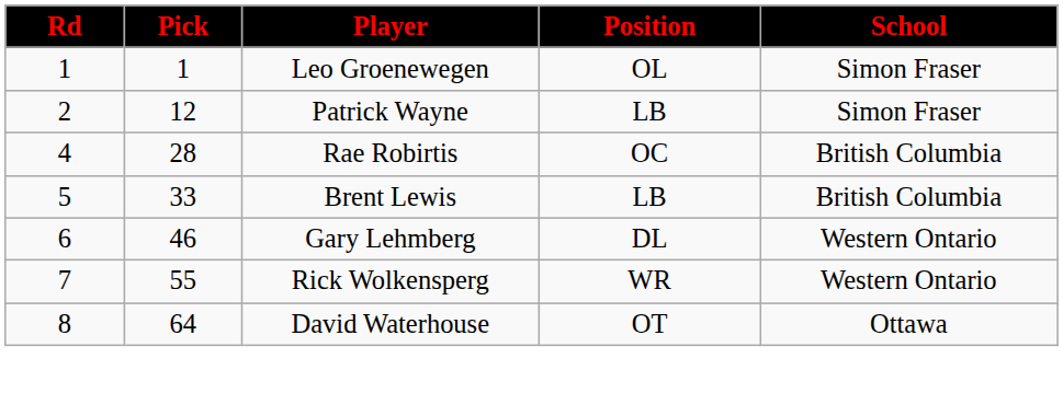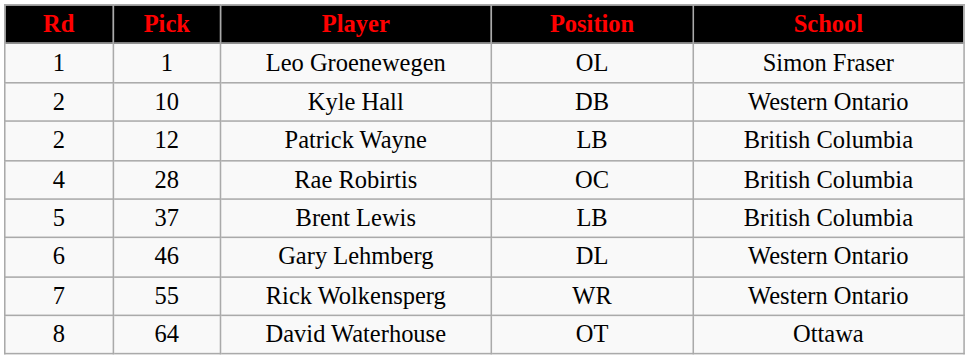 <table class="wikitable sortable">
 <tr>
 <th style="background:black;color:#FF0000;"  width="8%">Rd</th>
 <th style="background:black;color:#FF0000;"  width="8%">Pick</th>
 <th style="background:black;color:#FF0000;"  width="20%">Player</th>
 <th style="background:black;color:#FF0000;"  width="15%">Position</th>
 <th style="background:black;color:#FF0000;"  width="20%">School</th>
 </tr>
 <tr align="center">
 <td align=center>1</td>
 <td>1</td>
 <td>Leo Groenewegen</td>
 <td>OL</td>
 <td>Simon Fraser</td>
 </tr>
 <tr align="center">
 <td align=center>2</td>
+<td>10</td>
+<td>Kyle Hall</td>
+<td>DB</td>
+<td>Western Ontario</td>
+</tr>
+<tr align="center">
+<td align=center>2</td>
 <td>12</td>
 <td>Patrick Wayne</td>
 <td>LB</td>
-<td>Simon Fraser</td>
+<td>British Columbia</td>
 </tr>
 <tr align="center">
 <td align=center>4</td>
 <td>28</td>
 <td>Rae Robirtis</td>
 <td>OC</td>
 <td>British Columbia</td>
 </tr>
 <tr align="center">
 <td align=center>5</td>
-<td>33</td>
+<td>37</td>
 <td>Brent Lewis</td>
 <td>LB</td>
 <td>British Columbia</td>
 </tr>
 <tr align="center">
 <td align=center>6</td>
 <td>46</td>
 <td>Gary Lehmberg</td>
 <td>DL</td>
 <td>Western Ontario</td>
 </tr>
 <tr align="center">
 <td align=center>7</td>
 <td>55</td>
 <td>Rick Wolkensperg</td>
 <td>WR</td>
 <td>Western Ontario</td>
 </tr>
 <tr align="center">
 <td align=center>8</td>
 <td>64</td>
 <td>David Waterhouse</td>
 <td>OT</td>
 <td>Ottawa</td>
 </tr>
 </table>
